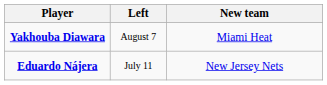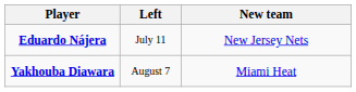 <table class="wikitable" style="text-align: center">
 <tr style="background:#ddd;">
 <th style="width:140px">Player</th>
 <th style="width:70px">Left</th>
 <th style="width:210px">New team</th>
 </tr>
 <tr style="height:40px">
+<td><strong><a href='#'>Eduardo Nájera</a></strong></td>
+<td style="font-size: 85%">July 11</td>
+<td><a href='#'>New Jersey Nets</a></td>
+</tr>
+<tr style="height:40px">
 <td><strong><a href='#'>Yakhouba Diawara</a></strong></td>
 <td style="font-size: 85%">August 7</td>
 <td><a href='#'>Miami Heat</a></td>
 </tr>
-<tr style="height:40px">
-<td><strong><a href='#'>Eduardo Nájera</a></strong></td>
-<td style="font-size: 85%">July 11</td>
-<td><a href='#'>New Jersey Nets</a></td>
-</tr>
 </table>
